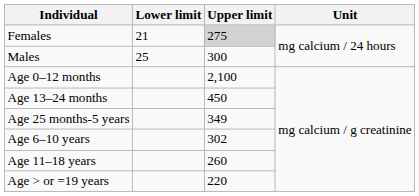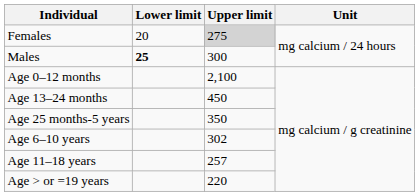 <table class="wikitable">
 <tr>
 <th>Individual</th>
 <th>Lower limit</th>
 <th>Upper limit</th>
 <th>Unit</th>
 </tr>
 <tr>
 <td>Females</td>
-<td>21</td>
+<td>20</td>
 <td style="background: lightgrey;">275</td>
 <td rowspan=2>mg calcium / 24 hours</td>
 </tr>
 <tr>
 <td>Males</td>
-<td>25</td>
+<td><strong>25</strong></td>
 <td>300</td>
 </tr>
 <tr>
 <td>Age 0–12 months</td>
 <td></td>
 <td>2,100</td>
 <td rowspan=6>mg calcium / g creatinine</td>
 </tr>
 <tr>
 <td>Age 13–24 months</td>
 <td></td>
 <td>450</td>
 </tr>
 <tr>
 <td>Age 25 months-5 years</td>
 <td></td>
-<td>349</td>
+<td>350</td>
 </tr>
 <tr>
 <td>Age 6–10 years</td>
 <td></td>
 <td>302</td>
 </tr>
 <tr>
 <td>Age 11–18 years</td>
 <td></td>
-<td>260</td>
+<td>257</td>
 </tr>
 <tr>
 <td>Age > or =19 years</td>
 <td></td>
 <td>220</td>
 </tr>
 </table>
